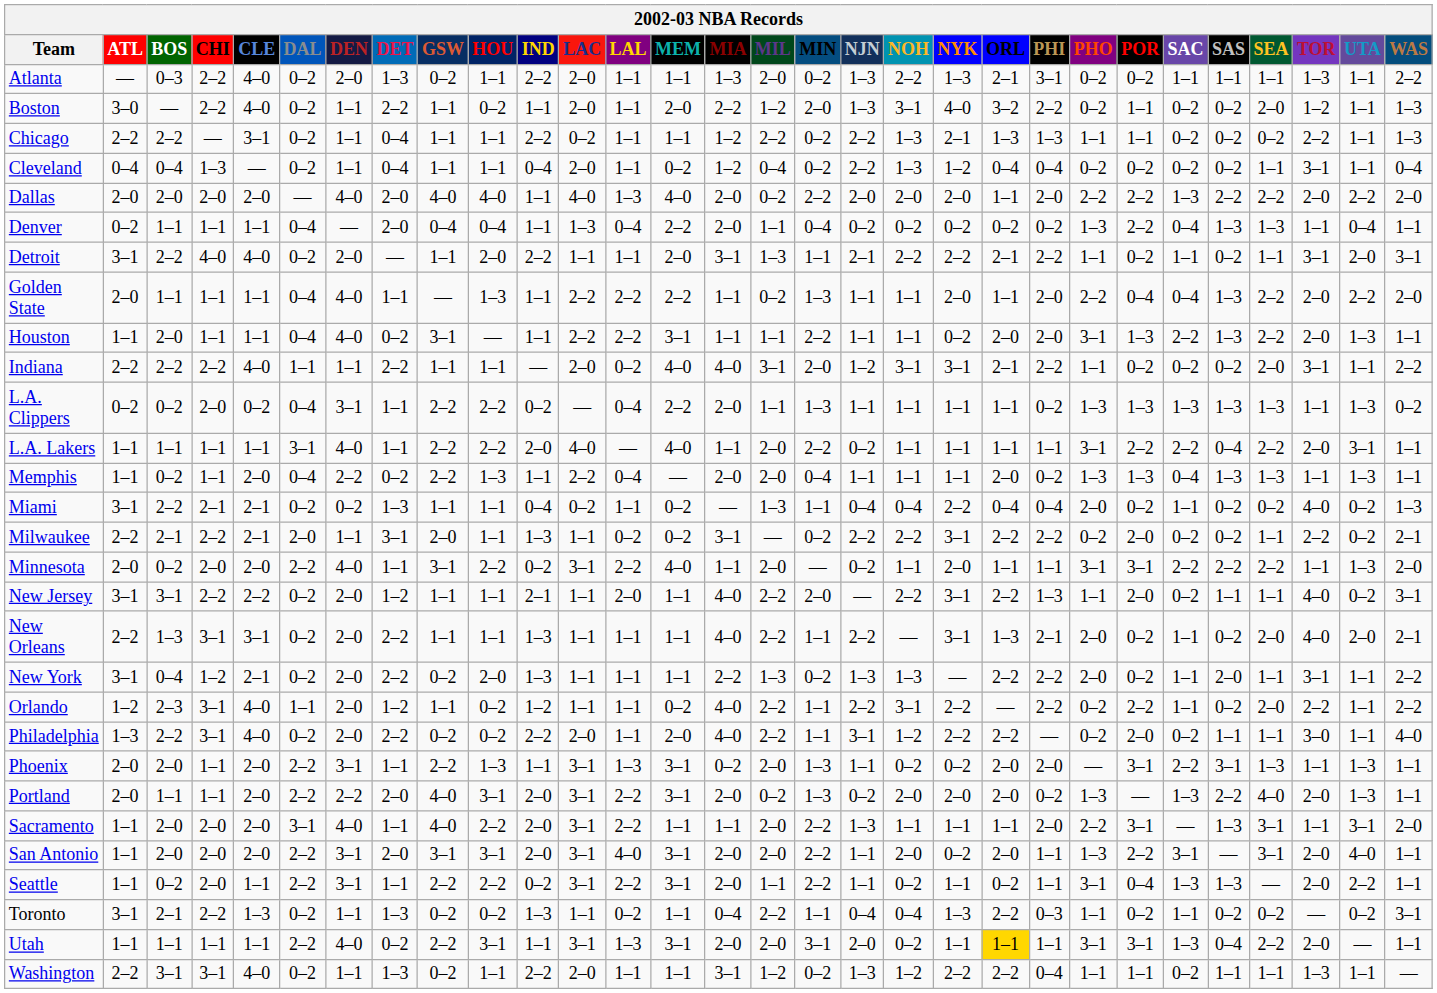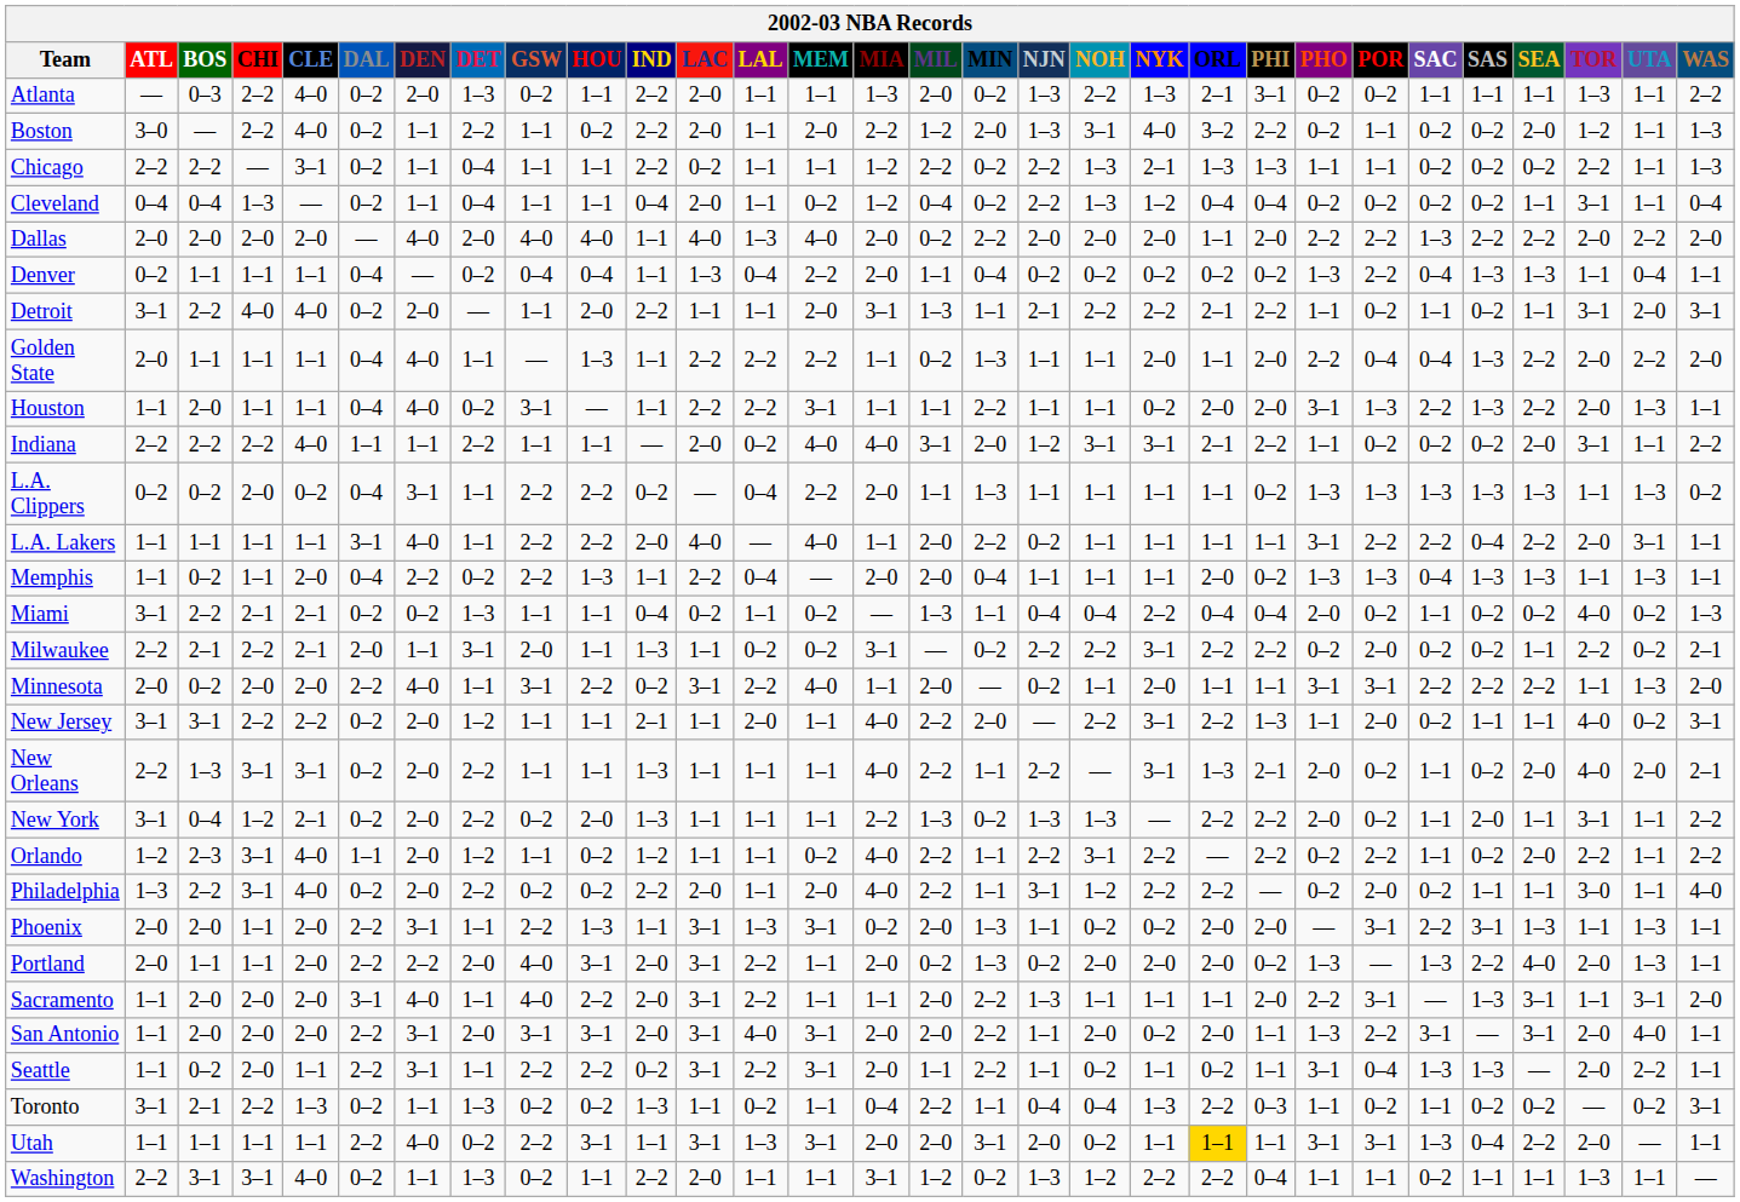 <table class="wikitable" style="font-size:90%; text-align:center;">
 <tr>
 <th colspan=30>2002-03 NBA Records</th>
 </tr>
 <tr>
 <th width=100>Team</th>
 <th style="background:#FF0000;color:#FFFFFF;width=35">ATL</th>
 <th style="background:#006400;color:#FFFFFF;width=35">BOS</th>
 <th style="background:#FF0000;color:#000000;width=35">CHI</th>
 <th style="background:#000000;color:#5787DC;width=35">CLE</th>
 <th style="background:#0055BA;color:#898D8F;width=35">DAL</th>
 <th style="background:#141A44;color:#BC2224;width=35">DEN</th>
 <th style="background:#006BB7;color:#ED164B;width=35">DET</th>
 <th style="background:#072E63;color:#DC5A34;width=35">GSW</th>
 <th style="background:#002366;color:#FF0000;width=35">HOU</th>
 <th style="background:#000080;color:#FFD700;width=35">IND</th>
 <th style="background:#F9160D;color:#1A2E8B;width=35">LAC</th>
 <th style="background:#800080;color:#FFD700;width=35">LAL</th>
 <th style="background:#000000;color:#0CB2AC;width=35">MEM</th>
 <th style="background:#000000;color:#8B0000;width=35">MIA</th>
 <th style="background:#00471B;color:#5C378A;width=35">MIL</th>
 <th style="background:#044D80;color:#000000;width=35">MIN</th>
 <th style="background:#12305B;color:#C4CED4;width=35">NJN</th>
 <th style="background:#0093B1;color:#FDB827;width=35">NOH</th>
 <th style="background:#0000FF;color:#FF8C00;width=35">NYK</th>
 <th style="background:#0000FF;color:#000000;width=35">ORL</th>
 <th style="background:#000000;color:#BB9754;width=35">PHI</th>
 <th style="background:#800080;color:#FF4500;width=35">PHO</th>
 <th style="background:#000000;color:#FF0000;width=35">POR</th>
 <th style="background:#6846A8;color:#FFFFFF;width=35">SAC</th>
 <th style="background:#000000;color:#C0C0C0;width=35">SAS</th>
 <th style="background:#005831;color:#FFC322;width=35">SEA</th>
 <th style="background:#7436BF;color:#BE0F34;width=35">TOR</th>
 <th style="background:#644A9C;color:#149BC7;width=35">UTA</th>
 <th style="background:#044D7D;color:#BC7A44;width=35">WAS</th>
 </tr>
 <tr>
 <td style="text-align:left;"><a href='#'>Atlanta</a></td>
 <td>—</td>
 <td>0–3</td>
 <td>2–2</td>
 <td>4–0</td>
 <td>0–2</td>
 <td>2–0</td>
 <td>1–3</td>
 <td>0–2</td>
 <td>1–1</td>
 <td>2–2</td>
 <td>2–0</td>
 <td>1–1</td>
 <td>1–1</td>
 <td>1–3</td>
 <td>2–0</td>
 <td>0–2</td>
 <td>1–3</td>
 <td>2–2</td>
 <td>1–3</td>
 <td>2–1</td>
 <td>3–1</td>
 <td>0–2</td>
 <td>0–2</td>
 <td>1–1</td>
 <td>1–1</td>
 <td>1–1</td>
 <td>1–3</td>
 <td>1–1</td>
 <td>2–2</td>
 </tr>
 <tr>
 <td style="text-align:left;"><a href='#'>Boston</a></td>
 <td>3–0</td>
 <td>—</td>
 <td>2–2</td>
 <td>4–0</td>
 <td>0–2</td>
 <td>1–1</td>
 <td>2–2</td>
 <td>1–1</td>
 <td>0–2</td>
-<td>1–1</td>
+<td>2–2</td>
 <td>2–0</td>
 <td>1–1</td>
 <td>2–0</td>
 <td>2–2</td>
 <td>1–2</td>
 <td>2–0</td>
 <td>1–3</td>
 <td>3–1</td>
 <td>4–0</td>
 <td>3–2</td>
 <td>2–2</td>
 <td>0–2</td>
 <td>1–1</td>
 <td>0–2</td>
 <td>0–2</td>
 <td>2–0</td>
 <td>1–2</td>
 <td>1–1</td>
 <td>1–3</td>
 </tr>
 <tr>
 <td style="text-align:left;"><a href='#'>Chicago</a></td>
 <td>2–2</td>
 <td>2–2</td>
 <td>—</td>
 <td>3–1</td>
 <td>0–2</td>
 <td>1–1</td>
 <td>0–4</td>
 <td>1–1</td>
 <td>1–1</td>
 <td>2–2</td>
 <td>0–2</td>
 <td>1–1</td>
 <td>1–1</td>
 <td>1–2</td>
 <td>2–2</td>
 <td>0–2</td>
 <td>2–2</td>
 <td>1–3</td>
 <td>2–1</td>
 <td>1–3</td>
 <td>1–3</td>
 <td>1–1</td>
 <td>1–1</td>
 <td>0–2</td>
 <td>0–2</td>
 <td>0–2</td>
 <td>2–2</td>
 <td>1–1</td>
 <td>1–3</td>
 </tr>
 <tr>
 <td style="text-align:left;"><a href='#'>Cleveland</a></td>
 <td>0–4</td>
 <td>0–4</td>
 <td>1–3</td>
 <td>—</td>
 <td>0–2</td>
 <td>1–1</td>
 <td>0–4</td>
 <td>1–1</td>
 <td>1–1</td>
 <td>0–4</td>
 <td>2–0</td>
 <td>1–1</td>
 <td>0–2</td>
 <td>1–2</td>
 <td>0–4</td>
 <td>0–2</td>
 <td>2–2</td>
 <td>1–3</td>
 <td>1–2</td>
 <td>0–4</td>
 <td>0–4</td>
 <td>0–2</td>
 <td>0–2</td>
 <td>0–2</td>
 <td>0–2</td>
 <td>1–1</td>
 <td>3–1</td>
 <td>1–1</td>
 <td>0–4</td>
 </tr>
 <tr>
 <td style="text-align:left;"><a href='#'>Dallas</a></td>
 <td>2–0</td>
 <td>2–0</td>
 <td>2–0</td>
 <td>2–0</td>
 <td>—</td>
 <td>4–0</td>
 <td>2–0</td>
 <td>4–0</td>
 <td>4–0</td>
 <td>1–1</td>
 <td>4–0</td>
 <td>1–3</td>
 <td>4–0</td>
 <td>2–0</td>
 <td>0–2</td>
 <td>2–2</td>
 <td>2–0</td>
 <td>2–0</td>
 <td>2–0</td>
 <td>1–1</td>
 <td>2–0</td>
 <td>2–2</td>
 <td>2–2</td>
 <td>1–3</td>
 <td>2–2</td>
 <td>2–2</td>
 <td>2–0</td>
 <td>2–2</td>
 <td>2–0</td>
 </tr>
 <tr>
 <td style="text-align:left;"><a href='#'>Denver</a></td>
 <td>0–2</td>
 <td>1–1</td>
 <td>1–1</td>
 <td>1–1</td>
 <td>0–4</td>
 <td>—</td>
-<td>2–0</td>
+<td>0–2</td>
 <td>0–4</td>
 <td>0–4</td>
 <td>1–1</td>
 <td>1–3</td>
 <td>0–4</td>
 <td>2–2</td>
 <td>2–0</td>
 <td>1–1</td>
 <td>0–4</td>
 <td>0–2</td>
 <td>0–2</td>
 <td>0–2</td>
 <td>0–2</td>
 <td>0–2</td>
 <td>1–3</td>
 <td>2–2</td>
 <td>0–4</td>
 <td>1–3</td>
 <td>1–3</td>
 <td>1–1</td>
 <td>0–4</td>
 <td>1–1</td>
 </tr>
 <tr>
 <td style="text-align:left;"><a href='#'>Detroit</a></td>
 <td>3–1</td>
 <td>2–2</td>
 <td>4–0</td>
 <td>4–0</td>
 <td>0–2</td>
 <td>2–0</td>
 <td>—</td>
 <td>1–1</td>
 <td>2–0</td>
 <td>2–2</td>
 <td>1–1</td>
 <td>1–1</td>
 <td>2–0</td>
 <td>3–1</td>
 <td>1–3</td>
 <td>1–1</td>
 <td>2–1</td>
 <td>2–2</td>
 <td>2–2</td>
 <td>2–1</td>
 <td>2–2</td>
 <td>1–1</td>
 <td>0–2</td>
 <td>1–1</td>
 <td>0–2</td>
 <td>1–1</td>
 <td>3–1</td>
 <td>2–0</td>
 <td>3–1</td>
 </tr>
 <tr>
 <td style="text-align:left;"><a href='#'>Golden State</a></td>
 <td>2–0</td>
 <td>1–1</td>
 <td>1–1</td>
 <td>1–1</td>
 <td>0–4</td>
 <td>4–0</td>
 <td>1–1</td>
 <td>—</td>
 <td>1–3</td>
 <td>1–1</td>
 <td>2–2</td>
 <td>2–2</td>
 <td>2–2</td>
 <td>1–1</td>
 <td>0–2</td>
 <td>1–3</td>
 <td>1–1</td>
 <td>1–1</td>
 <td>2–0</td>
 <td>1–1</td>
 <td>2–0</td>
 <td>2–2</td>
 <td>0–4</td>
 <td>0–4</td>
 <td>1–3</td>
 <td>2–2</td>
 <td>2–0</td>
 <td>2–2</td>
 <td>2–0</td>
 </tr>
 <tr>
 <td style="text-align:left;"><a href='#'>Houston</a></td>
 <td>1–1</td>
 <td>2–0</td>
 <td>1–1</td>
 <td>1–1</td>
 <td>0–4</td>
 <td>4–0</td>
 <td>0–2</td>
 <td>3–1</td>
 <td>—</td>
 <td>1–1</td>
 <td>2–2</td>
 <td>2–2</td>
 <td>3–1</td>
 <td>1–1</td>
 <td>1–1</td>
 <td>2–2</td>
 <td>1–1</td>
 <td>1–1</td>
 <td>0–2</td>
 <td>2–0</td>
 <td>2–0</td>
 <td>3–1</td>
 <td>1–3</td>
 <td>2–2</td>
 <td>1–3</td>
 <td>2–2</td>
 <td>2–0</td>
 <td>1–3</td>
 <td>1–1</td>
 </tr>
 <tr>
 <td style="text-align:left;"><a href='#'>Indiana</a></td>
 <td>2–2</td>
 <td>2–2</td>
 <td>2–2</td>
 <td>4–0</td>
 <td>1–1</td>
 <td>1–1</td>
 <td>2–2</td>
 <td>1–1</td>
 <td>1–1</td>
 <td>—</td>
 <td>2–0</td>
 <td>0–2</td>
 <td>4–0</td>
 <td>4–0</td>
 <td>3–1</td>
 <td>2–0</td>
 <td>1–2</td>
 <td>3–1</td>
 <td>3–1</td>
 <td>2–1</td>
 <td>2–2</td>
 <td>1–1</td>
 <td>0–2</td>
 <td>0–2</td>
 <td>0–2</td>
 <td>2–0</td>
 <td>3–1</td>
 <td>1–1</td>
 <td>2–2</td>
 </tr>
 <tr>
 <td style="text-align:left;"><a href='#'>L.A. Clippers</a></td>
 <td>0–2</td>
 <td>0–2</td>
 <td>2–0</td>
 <td>0–2</td>
 <td>0–4</td>
 <td>3–1</td>
 <td>1–1</td>
 <td>2–2</td>
 <td>2–2</td>
 <td>0–2</td>
 <td>—</td>
 <td>0–4</td>
 <td>2–2</td>
 <td>2–0</td>
 <td>1–1</td>
 <td>1–3</td>
 <td>1–1</td>
 <td>1–1</td>
 <td>1–1</td>
 <td>1–1</td>
 <td>0–2</td>
 <td>1–3</td>
 <td>1–3</td>
 <td>1–3</td>
 <td>1–3</td>
 <td>1–3</td>
 <td>1–1</td>
 <td>1–3</td>
 <td>0–2</td>
 </tr>
 <tr>
 <td style="text-align:left;"><a href='#'>L.A. Lakers</a></td>
 <td>1–1</td>
 <td>1–1</td>
 <td>1–1</td>
 <td>1–1</td>
 <td>3–1</td>
 <td>4–0</td>
 <td>1–1</td>
 <td>2–2</td>
 <td>2–2</td>
 <td>2–0</td>
 <td>4–0</td>
 <td>—</td>
 <td>4–0</td>
 <td>1–1</td>
 <td>2–0</td>
 <td>2–2</td>
 <td>0–2</td>
 <td>1–1</td>
 <td>1–1</td>
 <td>1–1</td>
 <td>1–1</td>
 <td>3–1</td>
 <td>2–2</td>
 <td>2–2</td>
 <td>0–4</td>
 <td>2–2</td>
 <td>2–0</td>
 <td>3–1</td>
 <td>1–1</td>
 </tr>
 <tr>
 <td style="text-align:left;"><a href='#'>Memphis</a></td>
 <td>1–1</td>
 <td>0–2</td>
 <td>1–1</td>
 <td>2–0</td>
 <td>0–4</td>
 <td>2–2</td>
 <td>0–2</td>
 <td>2–2</td>
 <td>1–3</td>
 <td>1–1</td>
 <td>2–2</td>
 <td>0–4</td>
 <td>—</td>
 <td>2–0</td>
 <td>2–0</td>
 <td>0–4</td>
 <td>1–1</td>
 <td>1–1</td>
 <td>1–1</td>
 <td>2–0</td>
 <td>0–2</td>
 <td>1–3</td>
 <td>1–3</td>
 <td>0–4</td>
 <td>1–3</td>
 <td>1–3</td>
 <td>1–1</td>
 <td>1–3</td>
 <td>1–1</td>
 </tr>
 <tr>
 <td style="text-align:left;"><a href='#'>Miami</a></td>
 <td>3–1</td>
 <td>2–2</td>
 <td>2–1</td>
 <td>2–1</td>
 <td>0–2</td>
 <td>0–2</td>
 <td>1–3</td>
 <td>1–1</td>
 <td>1–1</td>
 <td>0–4</td>
 <td>0–2</td>
 <td>1–1</td>
 <td>0–2</td>
 <td>—</td>
 <td>1–3</td>
 <td>1–1</td>
 <td>0–4</td>
 <td>0–4</td>
 <td>2–2</td>
 <td>0–4</td>
 <td>0–4</td>
 <td>2–0</td>
 <td>0–2</td>
 <td>1–1</td>
 <td>0–2</td>
 <td>0–2</td>
 <td>4–0</td>
 <td>0–2</td>
 <td>1–3</td>
 </tr>
 <tr>
 <td style="text-align:left;"><a href='#'>Milwaukee</a></td>
 <td>2–2</td>
 <td>2–1</td>
 <td>2–2</td>
 <td>2–1</td>
 <td>2–0</td>
 <td>1–1</td>
 <td>3–1</td>
 <td>2–0</td>
 <td>1–1</td>
 <td>1–3</td>
 <td>1–1</td>
 <td>0–2</td>
 <td>0–2</td>
 <td>3–1</td>
 <td>—</td>
 <td>0–2</td>
 <td>2–2</td>
 <td>2–2</td>
 <td>3–1</td>
 <td>2–2</td>
 <td>2–2</td>
 <td>0–2</td>
 <td>2–0</td>
 <td>0–2</td>
 <td>0–2</td>
 <td>1–1</td>
 <td>2–2</td>
 <td>0–2</td>
 <td>2–1</td>
 </tr>
 <tr>
 <td style="text-align:left;"><a href='#'>Minnesota</a></td>
 <td>2–0</td>
 <td>0–2</td>
 <td>2–0</td>
 <td>2–0</td>
 <td>2–2</td>
 <td>4–0</td>
 <td>1–1</td>
 <td>3–1</td>
 <td>2–2</td>
 <td>0–2</td>
 <td>3–1</td>
 <td>2–2</td>
 <td>4–0</td>
 <td>1–1</td>
 <td>2–0</td>
 <td>—</td>
 <td>0–2</td>
 <td>1–1</td>
 <td>2–0</td>
 <td>1–1</td>
 <td>1–1</td>
 <td>3–1</td>
 <td>3–1</td>
 <td>2–2</td>
 <td>2–2</td>
 <td>2–2</td>
 <td>1–1</td>
 <td>1–3</td>
 <td>2–0</td>
 </tr>
 <tr>
 <td style="text-align:left;"><a href='#'>New Jersey</a></td>
 <td>3–1</td>
 <td>3–1</td>
 <td>2–2</td>
 <td>2–2</td>
 <td>0–2</td>
 <td>2–0</td>
 <td>1–2</td>
 <td>1–1</td>
 <td>1–1</td>
 <td>2–1</td>
 <td>1–1</td>
 <td>2–0</td>
 <td>1–1</td>
 <td>4–0</td>
 <td>2–2</td>
 <td>2–0</td>
 <td>—</td>
 <td>2–2</td>
 <td>3–1</td>
 <td>2–2</td>
 <td>1–3</td>
 <td>1–1</td>
 <td>2–0</td>
 <td>0–2</td>
 <td>1–1</td>
 <td>1–1</td>
 <td>4–0</td>
 <td>0–2</td>
 <td>3–1</td>
 </tr>
 <tr>
 <td style="text-align:left;"><a href='#'>New Orleans</a></td>
 <td>2–2</td>
 <td>1–3</td>
 <td>3–1</td>
 <td>3–1</td>
 <td>0–2</td>
 <td>2–0</td>
 <td>2–2</td>
 <td>1–1</td>
 <td>1–1</td>
 <td>1–3</td>
 <td>1–1</td>
 <td>1–1</td>
 <td>1–1</td>
 <td>4–0</td>
 <td>2–2</td>
 <td>1–1</td>
 <td>2–2</td>
 <td>—</td>
 <td>3–1</td>
 <td>1–3</td>
 <td>2–1</td>
 <td>2–0</td>
 <td>0–2</td>
 <td>1–1</td>
 <td>0–2</td>
 <td>2–0</td>
 <td>4–0</td>
 <td>2–0</td>
 <td>2–1</td>
 </tr>
 <tr>
 <td style="text-align:left;"><a href='#'>New York</a></td>
 <td>3–1</td>
 <td>0–4</td>
 <td>1–2</td>
 <td>2–1</td>
 <td>0–2</td>
 <td>2–0</td>
 <td>2–2</td>
 <td>0–2</td>
 <td>2–0</td>
 <td>1–3</td>
 <td>1–1</td>
 <td>1–1</td>
 <td>1–1</td>
 <td>2–2</td>
 <td>1–3</td>
 <td>0–2</td>
 <td>1–3</td>
 <td>1–3</td>
 <td>—</td>
 <td>2–2</td>
 <td>2–2</td>
 <td>2–0</td>
 <td>0–2</td>
 <td>1–1</td>
 <td>2–0</td>
 <td>1–1</td>
 <td>3–1</td>
 <td>1–1</td>
 <td>2–2</td>
 </tr>
 <tr>
 <td style="text-align:left;"><a href='#'>Orlando</a></td>
 <td>1–2</td>
 <td>2–3</td>
 <td>3–1</td>
 <td>4–0</td>
 <td>1–1</td>
 <td>2–0</td>
 <td>1–2</td>
 <td>1–1</td>
 <td>0–2</td>
 <td>1–2</td>
 <td>1–1</td>
 <td>1–1</td>
 <td>0–2</td>
 <td>4–0</td>
 <td>2–2</td>
 <td>1–1</td>
 <td>2–2</td>
 <td>3–1</td>
 <td>2–2</td>
 <td>—</td>
 <td>2–2</td>
 <td>0–2</td>
 <td>2–2</td>
 <td>1–1</td>
 <td>0–2</td>
 <td>2–0</td>
 <td>2–2</td>
 <td>1–1</td>
 <td>2–2</td>
 </tr>
 <tr>
 <td style="text-align:left;"><a href='#'>Philadelphia</a></td>
 <td>1–3</td>
 <td>2–2</td>
 <td>3–1</td>
 <td>4–0</td>
 <td>0–2</td>
 <td>2–0</td>
 <td>2–2</td>
 <td>0–2</td>
 <td>0–2</td>
 <td>2–2</td>
 <td>2–0</td>
 <td>1–1</td>
 <td>2–0</td>
 <td>4–0</td>
 <td>2–2</td>
 <td>1–1</td>
 <td>3–1</td>
 <td>1–2</td>
 <td>2–2</td>
 <td>2–2</td>
 <td>—</td>
 <td>0–2</td>
 <td>2–0</td>
 <td>0–2</td>
 <td>1–1</td>
 <td>1–1</td>
 <td>3–0</td>
 <td>1–1</td>
 <td>4–0</td>
 </tr>
 <tr>
 <td style="text-align:left;"><a href='#'>Phoenix</a></td>
 <td>2–0</td>
 <td>2–0</td>
 <td>1–1</td>
 <td>2–0</td>
 <td>2–2</td>
 <td>3–1</td>
 <td>1–1</td>
 <td>2–2</td>
 <td>1–3</td>
 <td>1–1</td>
 <td>3–1</td>
 <td>1–3</td>
 <td>3–1</td>
 <td>0–2</td>
 <td>2–0</td>
 <td>1–3</td>
 <td>1–1</td>
 <td>0–2</td>
 <td>0–2</td>
 <td>2–0</td>
 <td>2–0</td>
 <td>—</td>
 <td>3–1</td>
 <td>2–2</td>
 <td>3–1</td>
 <td>1–3</td>
 <td>1–1</td>
 <td>1–3</td>
 <td>1–1</td>
 </tr>
 <tr>
 <td style="text-align:left;"><a href='#'>Portland</a></td>
 <td>2–0</td>
 <td>1–1</td>
 <td>1–1</td>
 <td>2–0</td>
 <td>2–2</td>
 <td>2–2</td>
 <td>2–0</td>
 <td>4–0</td>
 <td>3–1</td>
 <td>2–0</td>
 <td>3–1</td>
 <td>2–2</td>
-<td>3–1</td>
+<td>1–1</td>
 <td>2–0</td>
 <td>0–2</td>
 <td>1–3</td>
 <td>0–2</td>
 <td>2–0</td>
 <td>2–0</td>
 <td>2–0</td>
 <td>0–2</td>
 <td>1–3</td>
 <td>—</td>
 <td>1–3</td>
 <td>2–2</td>
 <td>4–0</td>
 <td>2–0</td>
 <td>1–3</td>
 <td>1–1</td>
 </tr>
 <tr>
 <td style="text-align:left;"><a href='#'>Sacramento</a></td>
 <td>1–1</td>
 <td>2–0</td>
 <td>2–0</td>
 <td>2–0</td>
 <td>3–1</td>
 <td>4–0</td>
 <td>1–1</td>
 <td>4–0</td>
 <td>2–2</td>
 <td>2–0</td>
 <td>3–1</td>
 <td>2–2</td>
 <td>1–1</td>
 <td>1–1</td>
 <td>2–0</td>
 <td>2–2</td>
 <td>1–3</td>
 <td>1–1</td>
 <td>1–1</td>
 <td>1–1</td>
 <td>2–0</td>
 <td>2–2</td>
 <td>3–1</td>
 <td>—</td>
 <td>1–3</td>
 <td>3–1</td>
 <td>1–1</td>
 <td>3–1</td>
 <td>2–0</td>
 </tr>
 <tr>
 <td style="text-align:left;"><a href='#'>San Antonio</a></td>
 <td>1–1</td>
 <td>2–0</td>
 <td>2–0</td>
 <td>2–0</td>
 <td>2–2</td>
 <td>3–1</td>
 <td>2–0</td>
 <td>3–1</td>
 <td>3–1</td>
 <td>2–0</td>
 <td>3–1</td>
 <td>4–0</td>
 <td>3–1</td>
 <td>2–0</td>
 <td>2–0</td>
 <td>2–2</td>
 <td>1–1</td>
 <td>2–0</td>
 <td>0–2</td>
 <td>2–0</td>
 <td>1–1</td>
 <td>1–3</td>
 <td>2–2</td>
 <td>3–1</td>
 <td>—</td>
 <td>3–1</td>
 <td>2–0</td>
 <td>4–0</td>
 <td>1–1</td>
 </tr>
 <tr>
 <td style="text-align:left;"><a href='#'>Seattle</a></td>
 <td>1–1</td>
 <td>0–2</td>
 <td>2–0</td>
 <td>1–1</td>
 <td>2–2</td>
 <td>3–1</td>
 <td>1–1</td>
 <td>2–2</td>
 <td>2–2</td>
 <td>0–2</td>
 <td>3–1</td>
 <td>2–2</td>
 <td>3–1</td>
 <td>2–0</td>
 <td>1–1</td>
 <td>2–2</td>
 <td>1–1</td>
 <td>0–2</td>
 <td>1–1</td>
 <td>0–2</td>
 <td>1–1</td>
 <td>3–1</td>
 <td>0–4</td>
 <td>1–3</td>
 <td>1–3</td>
 <td>—</td>
 <td>2–0</td>
 <td>2–2</td>
 <td>1–1</td>
 </tr>
 <tr>
 <td style="text-align:left;">Toronto</td>
 <td>3–1</td>
 <td>2–1</td>
 <td>2–2</td>
 <td>1–3</td>
 <td>0–2</td>
 <td>1–1</td>
 <td>1–3</td>
 <td>0–2</td>
 <td>0–2</td>
 <td>1–3</td>
 <td>1–1</td>
 <td>0–2</td>
 <td>1–1</td>
 <td>0–4</td>
 <td>2–2</td>
 <td>1–1</td>
 <td>0–4</td>
 <td>0–4</td>
 <td>1–3</td>
 <td>2–2</td>
 <td>0–3</td>
 <td>1–1</td>
 <td>0–2</td>
 <td>1–1</td>
 <td>0–2</td>
 <td>0–2</td>
 <td>—</td>
 <td>0–2</td>
 <td>3–1</td>
 </tr>
 <tr>
 <td style="text-align:left;"><a href='#'>Utah</a></td>
 <td>1–1</td>
 <td>1–1</td>
 <td>1–1</td>
 <td>1–1</td>
 <td>2–2</td>
 <td>4–0</td>
 <td>0–2</td>
 <td>2–2</td>
 <td>3–1</td>
 <td>1–1</td>
 <td>3–1</td>
 <td>1–3</td>
 <td>3–1</td>
 <td>2–0</td>
 <td>2–0</td>
 <td>3–1</td>
 <td>2–0</td>
 <td>0–2</td>
 <td>1–1</td>
 <td style="background: gold;">1–1</td>
 <td>1–1</td>
 <td>3–1</td>
 <td>3–1</td>
 <td>1–3</td>
 <td>0–4</td>
 <td>2–2</td>
 <td>2–0</td>
 <td>—</td>
 <td>1–1</td>
 </tr>
 <tr>
 <td style="text-align:left;"><a href='#'>Washington</a></td>
 <td>2–2</td>
 <td>3–1</td>
 <td>3–1</td>
 <td>4–0</td>
 <td>0–2</td>
 <td>1–1</td>
 <td>1–3</td>
 <td>0–2</td>
 <td>1–1</td>
 <td>2–2</td>
 <td>2–0</td>
 <td>1–1</td>
 <td>1–1</td>
 <td>3–1</td>
 <td>1–2</td>
 <td>0–2</td>
 <td>1–3</td>
 <td>1–2</td>
 <td>2–2</td>
 <td>2–2</td>
 <td>0–4</td>
 <td>1–1</td>
 <td>1–1</td>
 <td>0–2</td>
 <td>1–1</td>
 <td>1–1</td>
 <td>1–3</td>
 <td>1–1</td>
 <td>—</td>
 </tr>
 </table>
